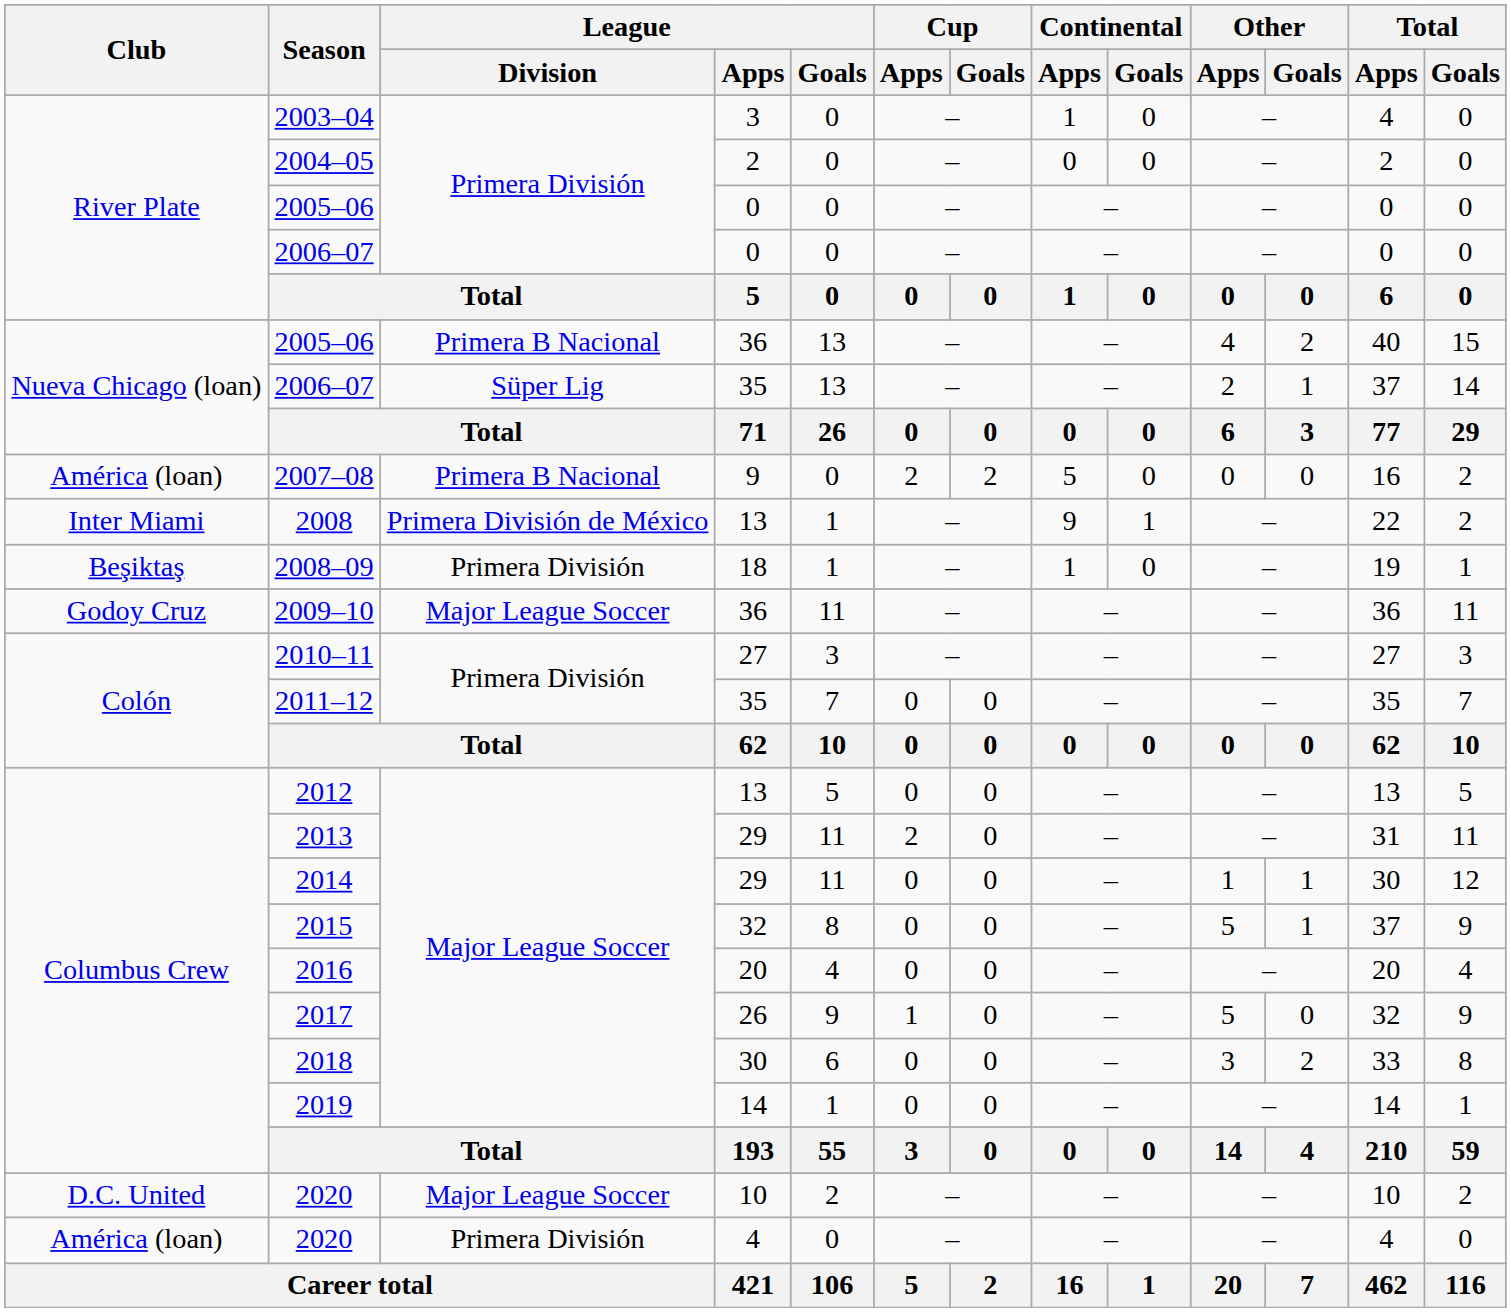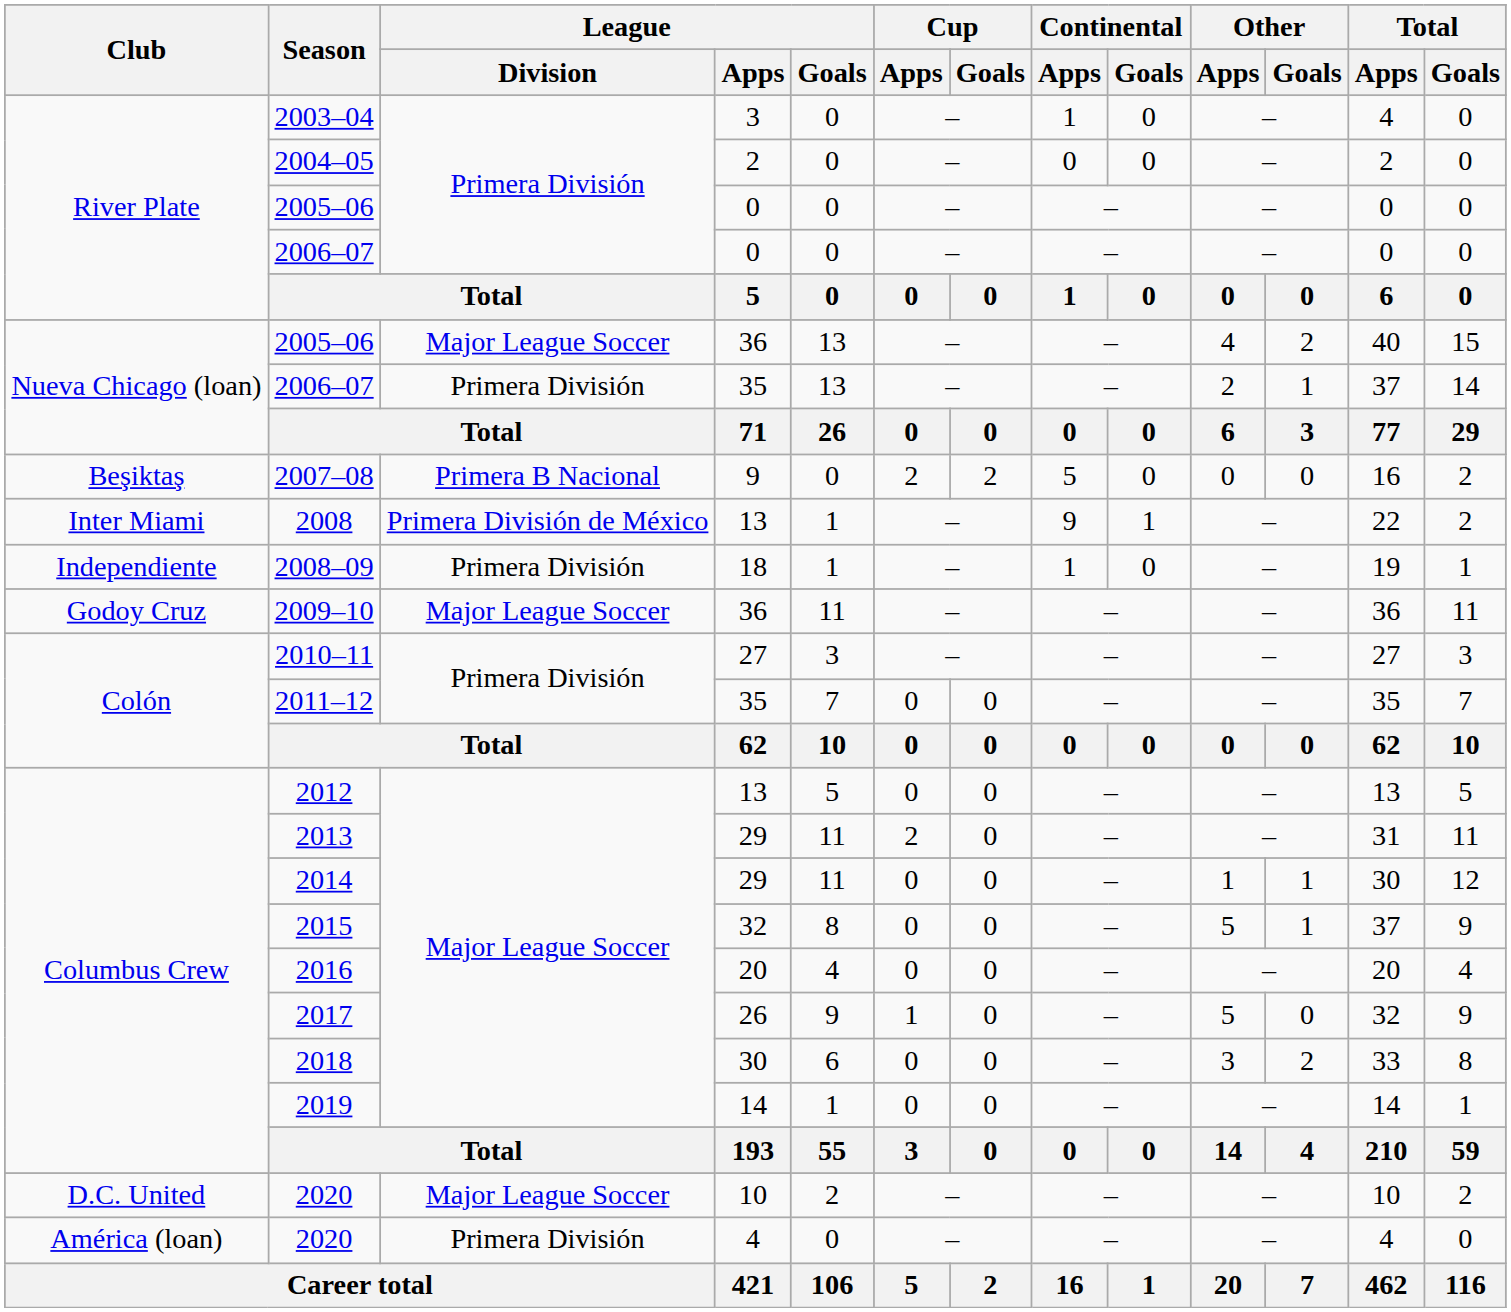 <table class="wikitable" style="text-align: center;">
 <tr>
 <th rowspan="2">Club</th>
 <th rowspan="2">Season</th>
 <th colspan="3">League</th>
 <th colspan="2">Cup</th>
 <th colspan="2">Continental</th>
 <th colspan="2">Other</th>
 <th colspan="2">Total</th>
 </tr>
 <tr>
 <th>Division</th>
 <th>Apps</th>
 <th>Goals</th>
 <th>Apps</th>
 <th>Goals</th>
 <th>Apps</th>
 <th>Goals</th>
 <th>Apps</th>
 <th>Goals</th>
 <th>Apps</th>
 <th>Goals</th>
 </tr>
 <tr>
 <td rowspan="5"><a href='#'>River Plate</a></td>
 <td><a href='#'>2003–04</a></td>
 <td rowspan="4"><a href='#'>Primera División</a></td>
 <td>3</td>
 <td>0</td>
 <td colspan="2">–</td>
 <td>1</td>
 <td>0</td>
 <td colspan="2">–</td>
 <td>4</td>
 <td>0</td>
 </tr>
 <tr>
 <td><a href='#'>2004–05</a></td>
 <td>2</td>
 <td>0</td>
 <td colspan="2">–</td>
 <td>0</td>
 <td>0</td>
 <td colspan="2">–</td>
 <td>2</td>
 <td>0</td>
 </tr>
 <tr>
 <td><a href='#'>2005–06</a></td>
 <td>0</td>
 <td>0</td>
 <td colspan="2">–</td>
 <td colspan="2">–</td>
 <td colspan="2">–</td>
 <td>0</td>
 <td>0</td>
 </tr>
 <tr>
 <td><a href='#'>2006–07</a></td>
 <td>0</td>
 <td>0</td>
 <td colspan="2">–</td>
 <td colspan="2">–</td>
 <td colspan="2">–</td>
 <td>0</td>
 <td>0</td>
 </tr>
 <tr>
 <th colspan="2">Total</th>
 <th>5</th>
 <th>0</th>
 <th>0</th>
 <th>0</th>
 <th>1</th>
 <th>0</th>
 <th>0</th>
 <th>0</th>
 <th>6</th>
 <th>0</th>
 </tr>
 <tr>
 <td rowspan="3"><a href='#'>Nueva Chicago</a> (loan)</td>
 <td><a href='#'>2005–06</a></td>
-<td><a href='#'>Primera B Nacional</a></td>
+<td><a href='#'>Major League Soccer</a></td>
 <td>36</td>
 <td>13</td>
 <td colspan="2">–</td>
 <td colspan="2">–</td>
 <td>4</td>
 <td>2</td>
 <td>40</td>
 <td>15</td>
 </tr>
 <tr>
 <td><a href='#'>2006–07</a></td>
-<td><a href='#'>Süper Lig</a></td>
+<td>Primera División</td>
 <td>35</td>
 <td>13</td>
 <td colspan="2">–</td>
 <td colspan="2">–</td>
 <td>2</td>
 <td>1</td>
 <td>37</td>
 <td>14</td>
 </tr>
 <tr>
 <th colspan="2">Total</th>
 <th>71</th>
 <th>26</th>
 <th>0</th>
 <th>0</th>
 <th>0</th>
 <th>0</th>
 <th>6</th>
 <th>3</th>
 <th>77</th>
 <th>29</th>
 </tr>
 <tr>
-<td><a href='#'>América</a> (loan)</td>
+<td><a href='#'>Beşiktaş</a></td>
 <td><a href='#'>2007–08</a></td>
 <td><a href='#'>Primera B Nacional</a></td>
 <td>9</td>
 <td>0</td>
 <td>2</td>
 <td>2</td>
 <td>5</td>
 <td>0</td>
 <td>0</td>
 <td>0</td>
 <td>16</td>
 <td>2</td>
 </tr>
 <tr>
 <td><a href='#'>Inter Miami</a></td>
 <td><a href='#'>2008</a></td>
 <td><a href='#'>Primera División de México</a></td>
 <td>13</td>
 <td>1</td>
 <td colspan="2">–</td>
 <td>9</td>
 <td>1</td>
 <td colspan="2">–</td>
 <td>22</td>
 <td>2</td>
 </tr>
 <tr>
-<td><a href='#'>Beşiktaş</a></td>
+<td><a href='#'>Independiente</a></td>
 <td><a href='#'>2008–09</a></td>
 <td>Primera División</td>
 <td>18</td>
 <td>1</td>
 <td colspan="2">–</td>
 <td>1</td>
 <td>0</td>
 <td colspan="2">–</td>
 <td>19</td>
 <td>1</td>
 </tr>
 <tr>
 <td><a href='#'>Godoy Cruz</a></td>
 <td><a href='#'>2009–10</a></td>
 <td><a href='#'>Major League Soccer</a></td>
 <td>36</td>
 <td>11</td>
 <td colspan="2">–</td>
 <td colspan="2">–</td>
 <td colspan="2">–</td>
 <td>36</td>
 <td>11</td>
 </tr>
 <tr>
 <td rowspan="3"><a href='#'>Colón</a></td>
 <td><a href='#'>2010–11</a></td>
 <td rowspan="2">Primera División</td>
 <td>27</td>
 <td>3</td>
 <td colspan="2">–</td>
 <td colspan="2">–</td>
 <td colspan="2">–</td>
 <td>27</td>
 <td>3</td>
 </tr>
 <tr>
 <td><a href='#'>2011–12</a></td>
 <td>35</td>
 <td>7</td>
 <td>0</td>
 <td>0</td>
 <td colspan="2">–</td>
 <td colspan="2">–</td>
 <td>35</td>
 <td>7</td>
 </tr>
 <tr>
 <th colspan="2">Total</th>
 <th>62</th>
 <th>10</th>
 <th>0</th>
 <th>0</th>
 <th>0</th>
 <th>0</th>
 <th>0</th>
 <th>0</th>
 <th>62</th>
 <th>10</th>
 </tr>
 <tr>
 <td rowspan="9"><a href='#'>Columbus Crew</a></td>
 <td><a href='#'>2012</a></td>
 <td rowspan="8"><a href='#'>Major League Soccer</a></td>
 <td>13</td>
 <td>5</td>
 <td>0</td>
 <td>0</td>
 <td colspan="2">–</td>
 <td colspan="2">–</td>
 <td>13</td>
 <td>5</td>
 </tr>
 <tr>
 <td><a href='#'>2013</a></td>
 <td>29</td>
 <td>11</td>
 <td>2</td>
 <td>0</td>
 <td colspan="2">–</td>
 <td colspan="2">–</td>
 <td>31</td>
 <td>11</td>
 </tr>
 <tr>
 <td><a href='#'>2014</a></td>
 <td>29</td>
 <td>11</td>
 <td>0</td>
 <td>0</td>
 <td colspan="2">–</td>
 <td>1</td>
 <td>1</td>
 <td>30</td>
 <td>12</td>
 </tr>
 <tr>
 <td><a href='#'>2015</a></td>
 <td>32</td>
 <td>8</td>
 <td>0</td>
 <td>0</td>
 <td colspan="2">–</td>
 <td>5</td>
 <td>1</td>
 <td>37</td>
 <td>9</td>
 </tr>
 <tr>
 <td><a href='#'>2016</a></td>
 <td>20</td>
 <td>4</td>
 <td>0</td>
 <td>0</td>
 <td colspan="2">–</td>
 <td colspan="2">–</td>
 <td>20</td>
 <td>4</td>
 </tr>
 <tr>
 <td><a href='#'>2017</a></td>
 <td>26</td>
 <td>9</td>
 <td>1</td>
 <td>0</td>
 <td colspan="2">–</td>
 <td>5</td>
 <td>0</td>
 <td>32</td>
 <td>9</td>
 </tr>
 <tr>
 <td><a href='#'>2018</a></td>
 <td>30</td>
 <td>6</td>
 <td>0</td>
 <td>0</td>
 <td colspan="2">–</td>
 <td>3</td>
 <td>2</td>
 <td>33</td>
 <td>8</td>
 </tr>
 <tr>
 <td><a href='#'>2019</a></td>
 <td>14</td>
 <td>1</td>
 <td>0</td>
 <td>0</td>
 <td colspan="2">–</td>
 <td colspan="2">–</td>
 <td>14</td>
 <td>1</td>
 </tr>
 <tr>
 <th colspan="2">Total</th>
 <th>193</th>
 <th>55</th>
 <th>3</th>
 <th>0</th>
 <th>0</th>
 <th>0</th>
 <th>14</th>
 <th>4</th>
 <th>210</th>
 <th>59</th>
 </tr>
 <tr>
 <td><a href='#'>D.C. United</a></td>
 <td><a href='#'>2020</a></td>
 <td><a href='#'>Major League Soccer</a></td>
 <td>10</td>
 <td>2</td>
 <td colspan="2">–</td>
 <td colspan="2">–</td>
 <td colspan="2">–</td>
 <td>10</td>
 <td>2</td>
 </tr>
 <tr>
 <td><a href='#'>América</a> (loan)</td>
 <td><a href='#'>2020</a></td>
 <td>Primera División</td>
 <td>4</td>
 <td>0</td>
 <td colspan="2">–</td>
 <td colspan="2">–</td>
 <td colspan="2">–</td>
 <td>4</td>
 <td>0</td>
 </tr>
 <tr>
 <th colspan="3">Career total</th>
 <th>421</th>
 <th>106</th>
 <th>5</th>
 <th>2</th>
 <th>16</th>
 <th>1</th>
 <th>20</th>
 <th>7</th>
 <th>462</th>
 <th>116</th>
 </tr>
 </table>
